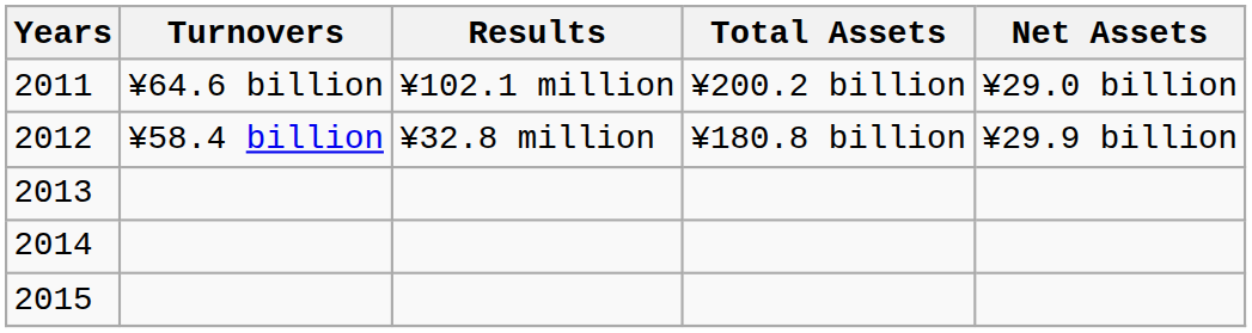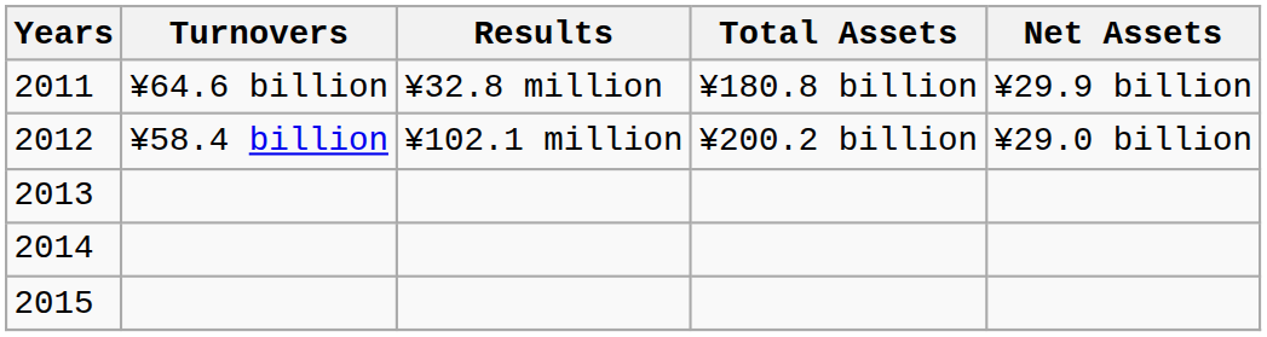 <table class="wikitable" border="1">
 <tr>
 <th>Years</th>
 <th>Turnovers</th>
 <th>Results</th>
 <th>Total Assets</th>
 <th>Net Assets</th>
 </tr>
 <tr>
 <td>2011</td>
 <td> ¥64.6 billion</td>
-<td> ¥102.1 million</td>
-<td> ¥200.2 billion</td>
-<td>¥29.0 billion</td>
+<td>¥32.8 million</td>
+<td>¥180.8 billion</td>
+<td> ¥29.9 billion</td>
 </tr>
 <tr>
 <td>2012</td>
 <td>¥58.4 <a href='#'>billion</a></td>
-<td>¥32.8 million</td>
-<td>¥180.8 billion</td>
-<td> ¥29.9 billion</td>
+<td> ¥102.1 million</td>
+<td> ¥200.2 billion</td>
+<td>¥29.0 billion</td>
 </tr>
 <tr>
 <td>2013</td>
 <td></td>
 <td></td>
 <td></td>
 <td></td>
 </tr>
 <tr>
 <td>2014</td>
 <td></td>
 <td></td>
 <td></td>
 <td></td>
 </tr>
 <tr>
 <td>2015</td>
 <td></td>
 <td></td>
 <td></td>
 <td></td>
 </tr>
 <tr>
 </tr>
 </table>
